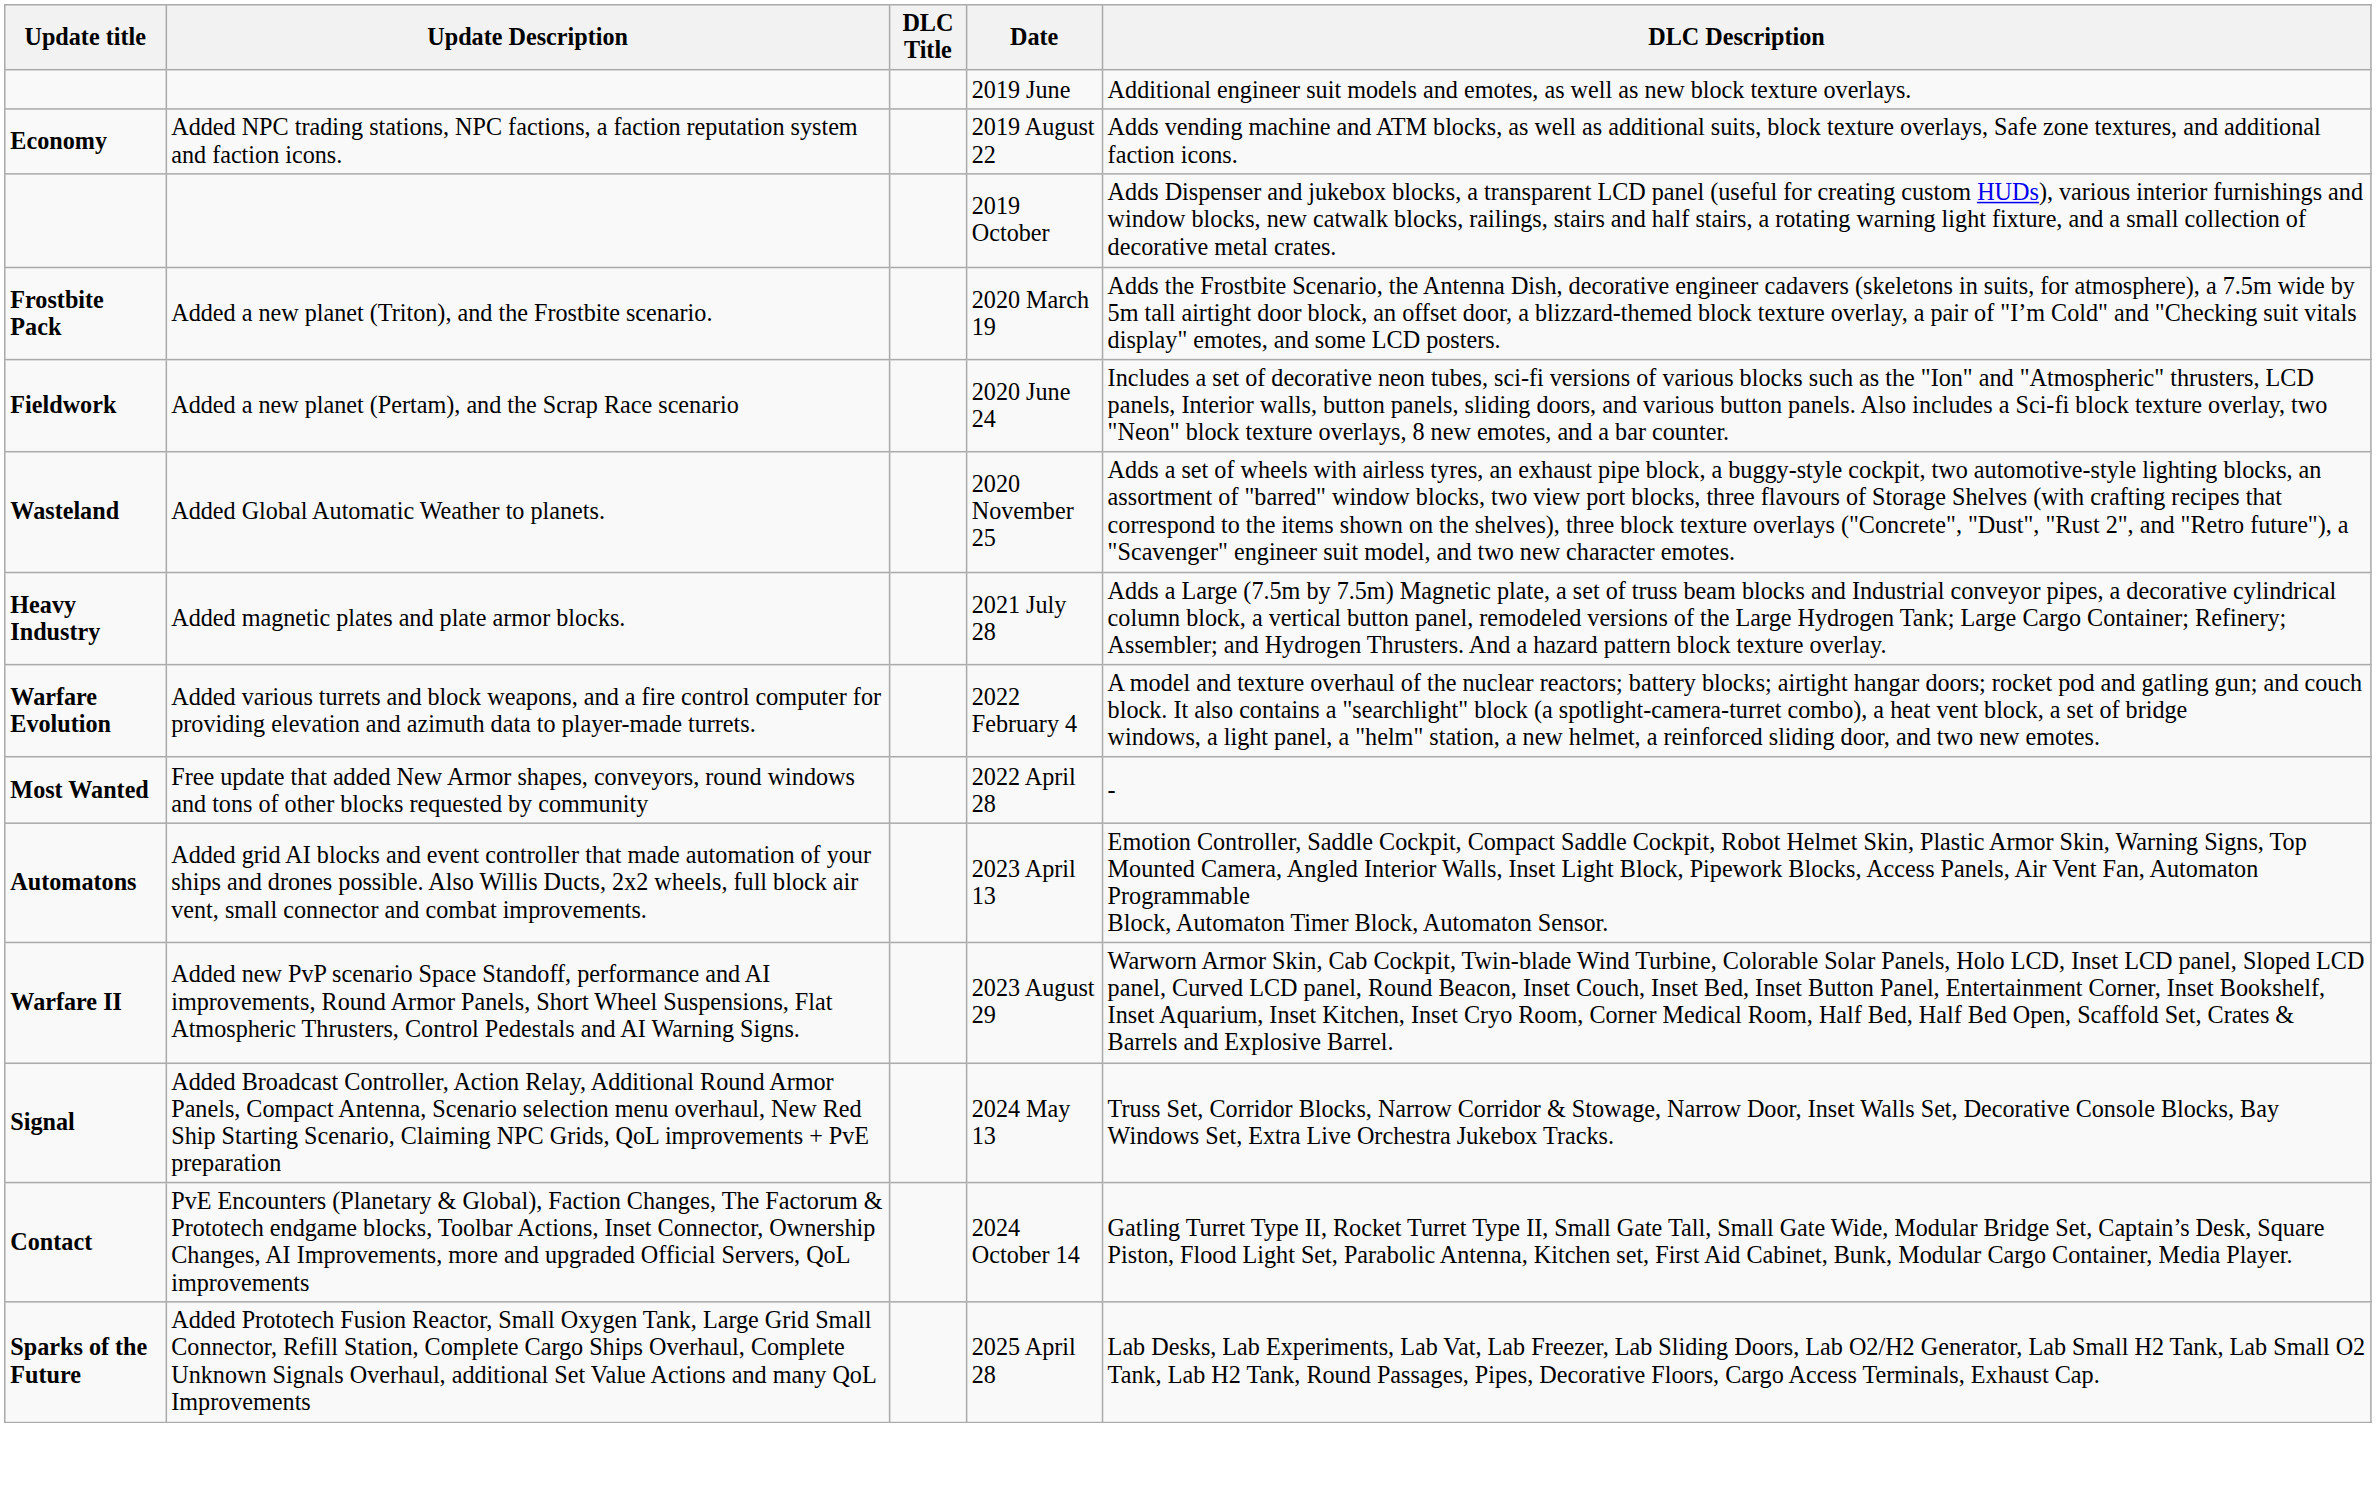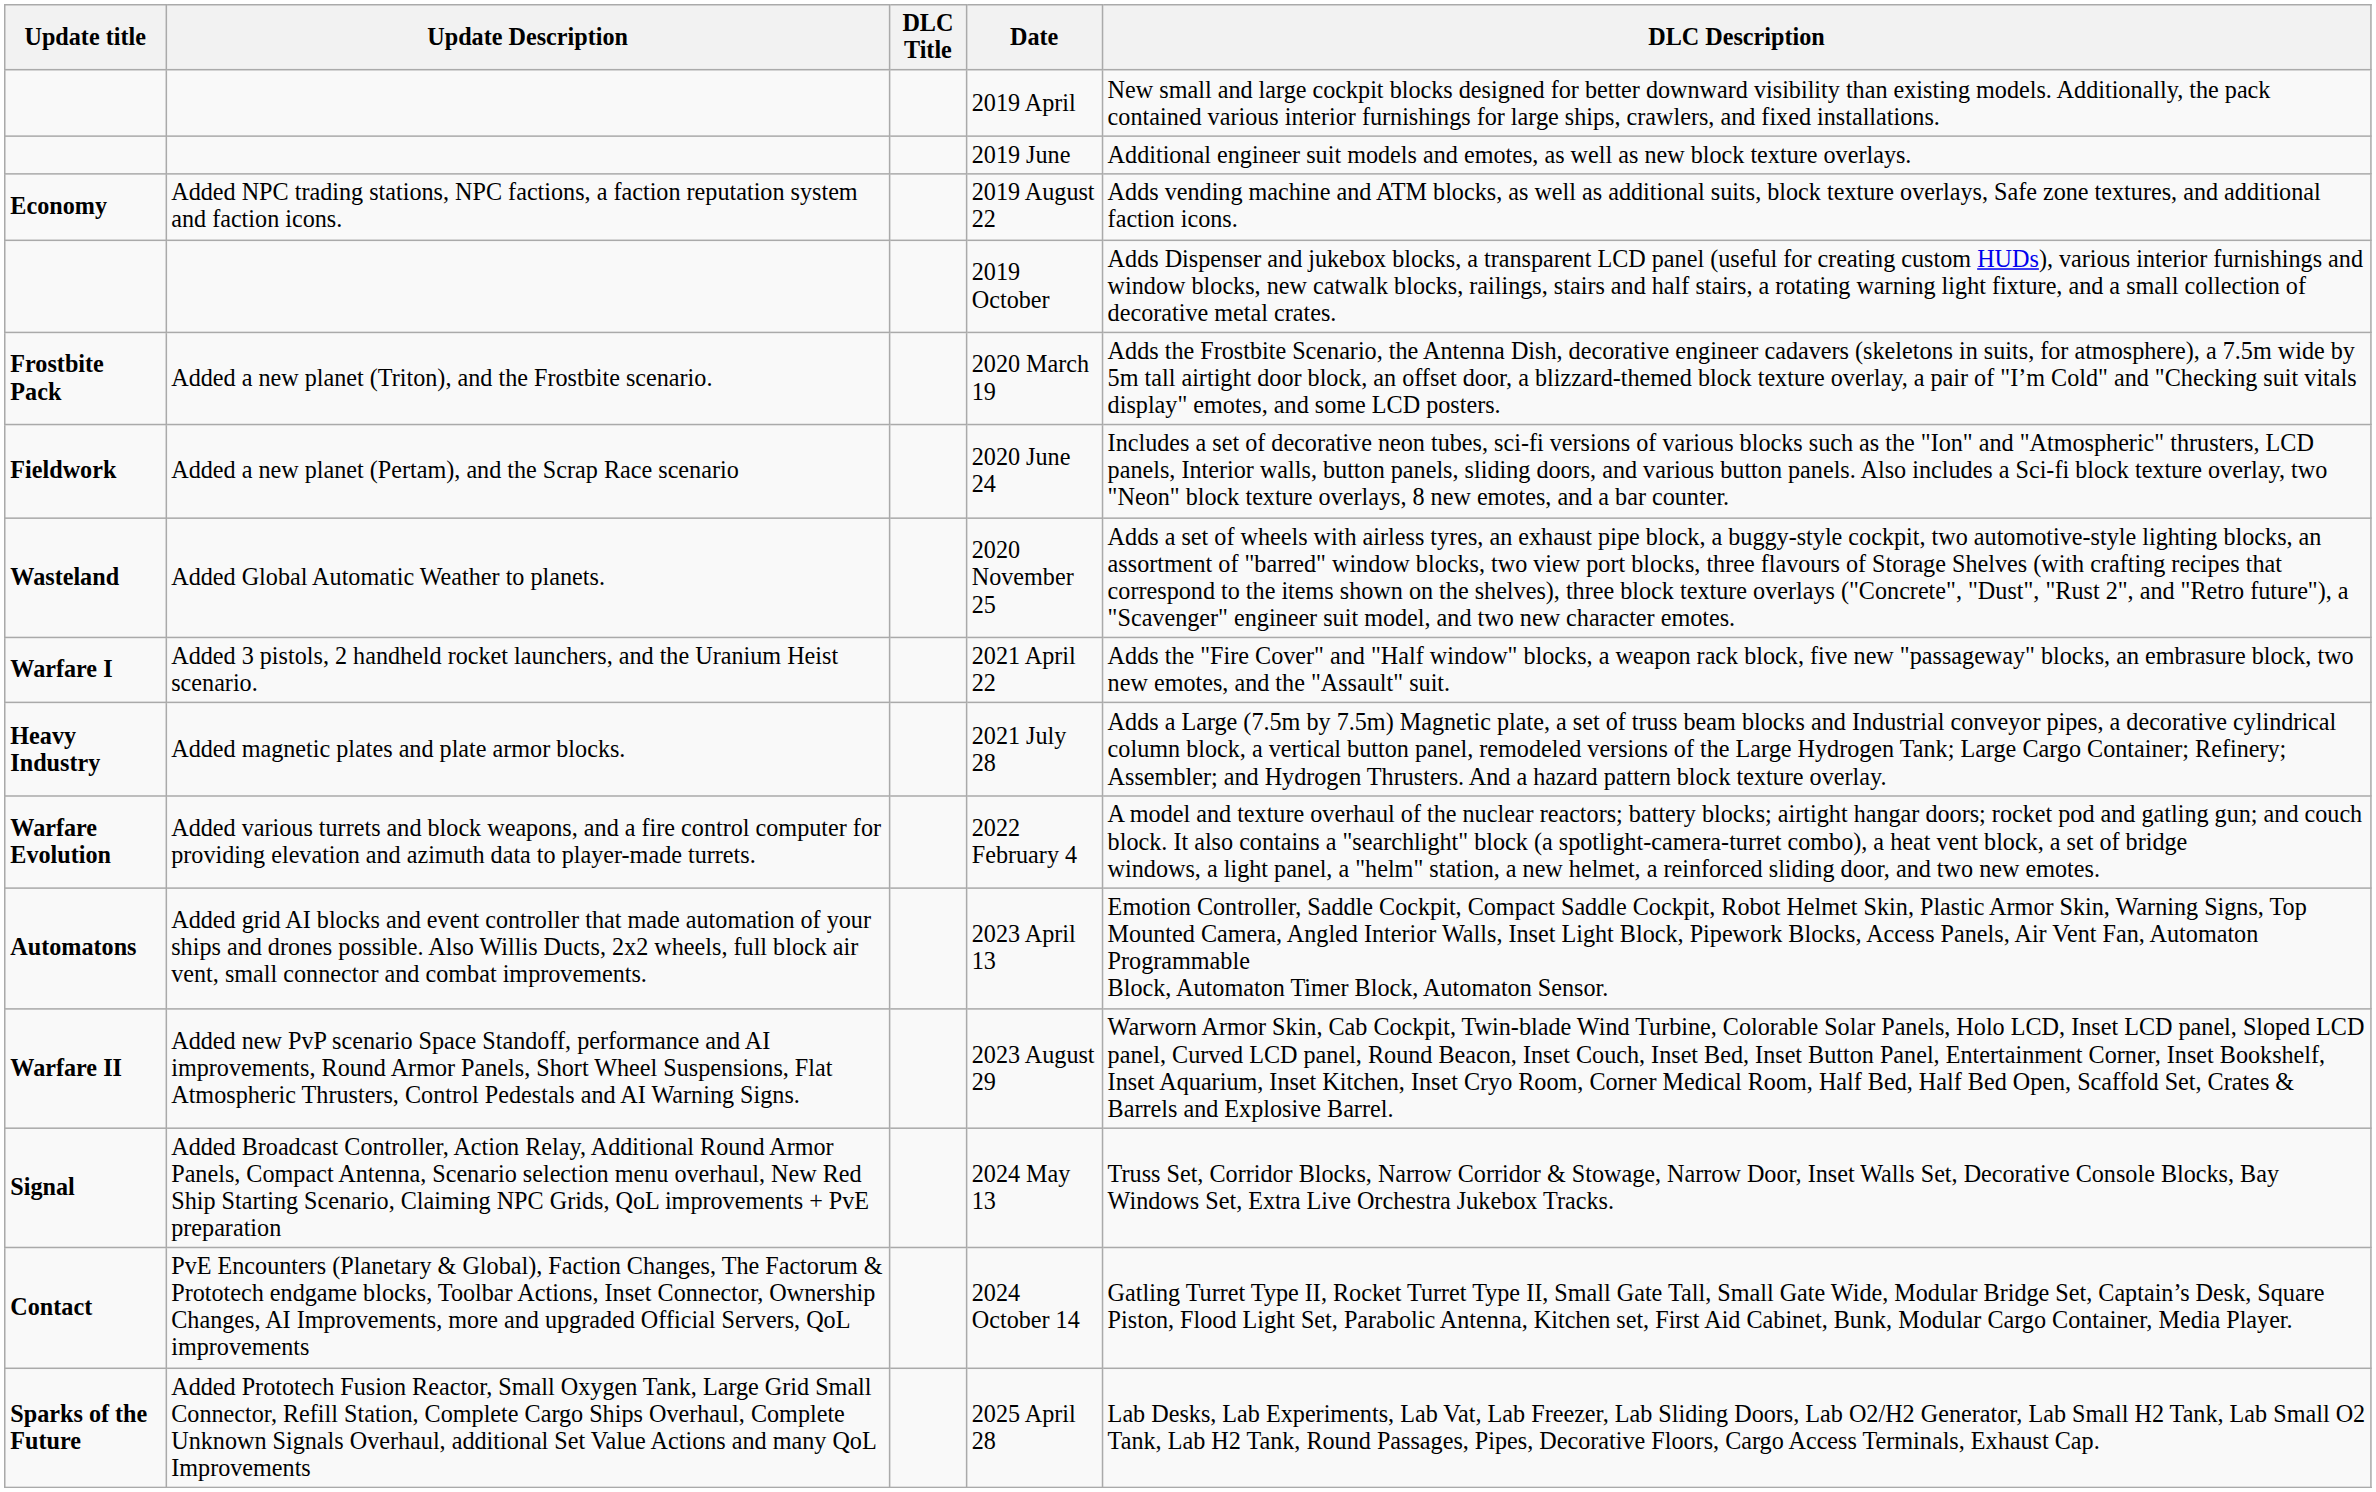 <table class="wikitable">
 <tr>
 <th>Update title</th>
 <th>Update Description</th>
 <th scope="col">DLC Title</th>
 <th>Date</th>
 <th>DLC Description</th>
+</tr>
+<tr>
+<td></td>
+<td></td>
+<td><em></em></td>
+<td>2019 April</td>
+<td>New small and large cockpit blocks designed for better downward visibility than existing models. Additionally, the pack contained various interior furnishings for large ships, crawlers, and fixed installations.</td>
 </tr>
 <tr>
 <td></td>
 <td></td>
 <td><em></em></td>
 <td>2019 June</td>
 <td>Additional engineer suit models and emotes, as well as new block texture overlays.</td>
 </tr>
 <tr>
 <td><strong>Economy</strong></td>
 <td>Added NPC trading stations, NPC factions, a faction reputation system and faction icons.</td>
 <td><em></em></td>
 <td>2019 August 22</td>
 <td>Adds vending machine and ATM blocks, as well as additional suits, block texture overlays, Safe zone textures, and additional faction icons.</td>
 </tr>
 <tr>
 <td></td>
 <td></td>
 <td><em></em></td>
 <td>2019 October</td>
 <td>Adds Dispenser and jukebox blocks, a transparent LCD panel (useful for creating custom <a href='#'>HUDs</a>), various interior furnishings and window blocks, new catwalk blocks, railings, stairs and half stairs, a rotating warning light fixture, and a small collection of decorative metal crates.</td>
 </tr>
 <tr>
 <td><strong>Frostbite Pack</strong></td>
 <td>Added a new planet (Triton), and the Frostbite scenario.</td>
 <td><em></em></td>
 <td>2020 March 19</td>
 <td>Adds the Frostbite Scenario, the Antenna Dish, decorative engineer cadavers (skeletons in suits, for atmosphere), a 7.5m wide by 5m tall airtight door block, an offset door, a blizzard-themed block texture overlay, a pair of "I’m Cold" and "Checking suit vitals display" emotes, and some LCD posters.</td>
 </tr>
 <tr>
 <td><strong>Fieldwork</strong></td>
 <td>Added a new planet (Pertam), and the Scrap Race scenario</td>
 <td><em></em></td>
 <td>2020 June 24</td>
 <td>Includes  a set of decorative neon tubes, sci-fi versions of various blocks such as the "Ion" and "Atmospheric" thrusters, LCD panels, Interior walls, button panels, sliding doors, and various button panels. Also includes a Sci-fi block texture overlay, two "Neon" block texture overlays, 8 new emotes, and a bar counter.</td>
 </tr>
 <tr>
 <td><strong>Wasteland</strong></td>
 <td>Added Global Automatic Weather to planets.</td>
 <td><em></em></td>
 <td>2020 November 25</td>
 <td>Adds a set of wheels with airless tyres, an exhaust pipe block, a buggy-style cockpit, two automotive-style lighting blocks, an assortment of "barred" window blocks, two view port blocks, three flavours of Storage Shelves (with crafting recipes that correspond to the items shown on the shelves), three block texture overlays ("Concrete", "Dust", "Rust 2", and "Retro future"), a "Scavenger" engineer suit model, and two new character emotes.</td>
 </tr>
 <tr>
+<td><strong>Warfare I</strong></td>
+<td>Added 3 pistols, 2 handheld rocket launchers, and the Uranium Heist scenario.</td>
+<td><em></em></td>
+<td>2021 April 22</td>
+<td>Adds the "Fire Cover" and "Half window" blocks, a weapon rack block, five new "passageway" blocks, an embrasure block, two new emotes, and the "Assault" suit.</td>
+</tr>
+<tr>
 <td><strong>Heavy Industry</strong></td>
 <td>Added magnetic plates and plate armor blocks.</td>
 <td><em></em></td>
 <td>2021 July 28</td>
 <td>Adds a Large (7.5m by 7.5m) Magnetic plate, a set of truss beam blocks and Industrial conveyor pipes, a decorative cylindrical column block, a vertical button panel, remodeled versions of the Large Hydrogen Tank; Large Cargo Container; Refinery; Assembler; and Hydrogen Thrusters. And a hazard pattern block texture overlay.</td>
 </tr>
 <tr>
 <td><strong>Warfare Evolution</strong></td>
 <td>Added various turrets and block weapons, and a fire control computer for providing elevation and azimuth data to player-made turrets.</td>
 <td><em></em></td>
 <td>2022 February 4</td>
 <td>A model and texture overhaul of the nuclear reactors; battery blocks; airtight hangar doors; rocket pod and gatling gun; and couch block. It also contains a "searchlight" block (a spotlight-camera-turret combo), a heat vent block, a set of bridge<br>windows, a light panel, a "helm" station, a new helmet, a reinforced sliding door, and two new emotes.</td>
-</tr>
-<tr>
-<td><strong>Most Wanted</strong></td>
-<td>Free update that added New Armor shapes, conveyors, round windows and tons of other blocks requested by community</td>
-<td></td>
-<td>2022 April 28</td>
-<td>-</td>
 </tr>
 <tr>
 <td><strong>Automatons</strong></td>
 <td>Added grid AI blocks and event controller that made automation of your ships and drones possible. Also Willis Ducts, 2x2 wheels, full block air vent, small connector and combat improvements.</td>
 <td><em></em></td>
 <td>2023 April 13</td>
 <td>Emotion Controller, Saddle Cockpit, Compact Saddle Cockpit, Robot Helmet Skin, Plastic Armor Skin, Warning Signs, Top Mounted Camera, Angled Interior Walls, Inset Light Block, Pipework Blocks, Access Panels, Air Vent Fan, Automaton Programmable<br>Block, Automaton Timer Block, Automaton Sensor.</td>
 </tr>
 <tr>
 <td><strong>Warfare II</strong></td>
 <td>Added new PvP scenario Space Standoff, performance and AI improvements, Round Armor Panels, Short Wheel Suspensions, Flat Atmospheric Thrusters, Control Pedestals and AI Warning Signs.</td>
 <td><em></em></td>
 <td>2023 August 29</td>
 <td>Warworn Armor Skin, Cab Cockpit, Twin-blade Wind Turbine, Colorable Solar Panels, Holo LCD, Inset LCD panel, Sloped LCD panel, Curved LCD panel, Round Beacon, Inset Couch, Inset Bed, Inset Button Panel, Entertainment Corner, Inset Bookshelf, Inset Aquarium, Inset Kitchen, Inset Cryo Room, Corner Medical Room, Half Bed, Half Bed Open, Scaffold Set, Crates & Barrels and Explosive Barrel.</td>
 </tr>
 <tr>
 <td><strong>Signal</strong></td>
 <td>Added Broadcast Controller, Action Relay, Additional Round Armor Panels, Compact Antenna, Scenario selection menu overhaul, New Red Ship Starting Scenario, Claiming NPC Grids, QoL improvements + PvE preparation</td>
 <td><em></em></td>
 <td>2024 May 13</td>
 <td>Truss Set, Corridor Blocks, Narrow Corridor & Stowage, Narrow Door, Inset Walls Set, Decorative Console Blocks, Bay Windows Set, Extra Live Orchestra Jukebox Tracks.</td>
 </tr>
 <tr>
 <td><strong>Contact</strong></td>
 <td>PvE Encounters (Planetary & Global), Faction Changes, The Factorum & Prototech endgame blocks, Toolbar Actions, Inset Connector, Ownership Changes, AI Improvements, more and upgraded Official Servers, QoL improvements</td>
 <td><em></em></td>
 <td>2024 October 14</td>
 <td>Gatling Turret Type II, Rocket Turret Type II, Small Gate Tall, Small Gate Wide, Modular Bridge Set, Captain’s Desk, Square Piston, Flood Light Set, Parabolic Antenna, Kitchen set, First Aid Cabinet, Bunk, Modular Cargo Container, Media Player.</td>
 </tr>
 <tr>
 <td><strong>Sparks of the Future</strong></td>
 <td>Added Prototech Fusion Reactor, Small Oxygen Tank, Large Grid Small Connector, Refill Station, Complete Cargo Ships Overhaul, Complete Unknown Signals Overhaul, additional Set Value Actions and many QoL Improvements</td>
 <td><em></em></td>
 <td>2025 April 28</td>
 <td>Lab Desks, Lab Experiments, Lab Vat, Lab Freezer, Lab Sliding Doors, Lab O2/H2 Generator, Lab Small H2 Tank, Lab Small O2 Tank, Lab H2 Tank, Round Passages, Pipes, Decorative Floors, Cargo Access Terminals, Exhaust Cap.</td>
 </tr>
 <tr>
 </tr>
 </table>
